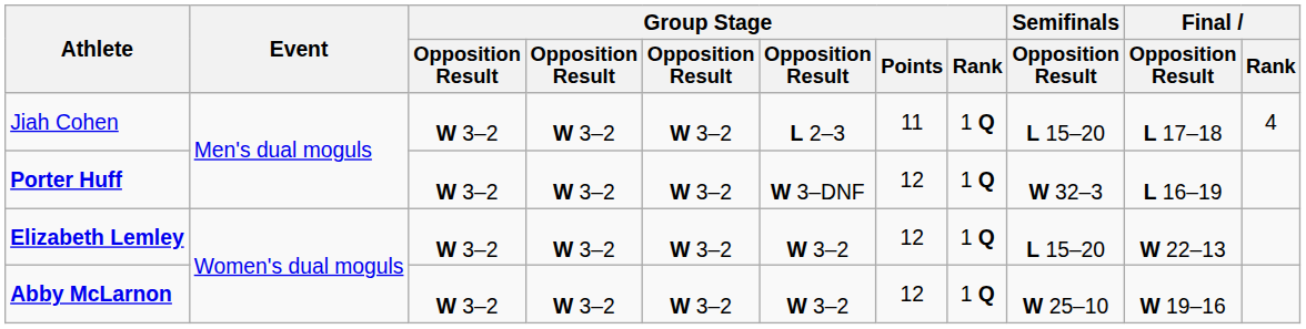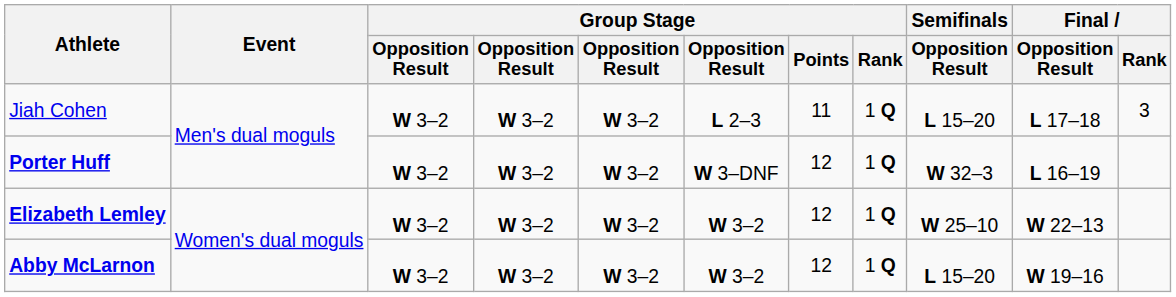 <table class="wikitable" style="font-size:90%">
 <tr>
 <th rowspan="2">Athlete</th>
 <th rowspan="2">Event</th>
 <th colspan=6>Group Stage</th>
 <th>Semifinals</th>
 <th colspan=2>Final / </th>
 </tr>
 <tr style="font-size:95%">
 <th>Opposition<br>Result</th>
 <th>Opposition<br>Result</th>
 <th>Opposition<br>Result</th>
 <th>Opposition<br>Result</th>
 <th>Points</th>
 <th>Rank</th>
 <th>Opposition<br>Result</th>
 <th>Opposition<br>Result</th>
 <th>Rank</th>
 </tr>
 <tr align=center>
 <td align=left><a href='#'>Jiah Cohen</a></td>
 <td align=left rowspan=2><a href='#'>Men's dual moguls</a></td>
 <td><br><strong>W</strong> 3–2</td>
 <td><br><strong>W</strong> 3–2</td>
 <td><br><strong>W</strong> 3–2</td>
 <td><br><strong>L</strong> 2–3</td>
 <td>11</td>
 <td>1 <strong>Q</strong></td>
 <td><br><strong>L</strong> 15–20</td>
 <td><br><strong>L</strong> 17–18</td>
-<td>4</td>
+<td>3</td>
 </tr>
 <tr align=center>
 <td align=left><strong><a href='#'>Porter Huff</a></strong></td>
 <td><br><strong>W</strong> 3–2</td>
 <td><br><strong>W</strong> 3–2</td>
 <td><br><strong>W</strong> 3–2</td>
 <td><br><strong>W</strong> 3–DNF</td>
 <td>12</td>
 <td>1 <strong>Q</strong></td>
 <td><br><strong>W</strong> 32–3</td>
 <td><br><strong>L</strong> 16–19</td>
 <td></td>
 </tr>
 <tr align=center>
 <td align=left><strong><a href='#'>Elizabeth Lemley</a></strong></td>
 <td align=left rowspan=2><a href='#'>Women's dual moguls</a></td>
 <td><br><strong>W</strong> 3–2</td>
 <td><br><strong>W</strong> 3–2</td>
 <td><br><strong>W</strong> 3–2</td>
 <td><br><strong>W</strong> 3–2</td>
 <td>12</td>
 <td>1 <strong>Q</strong></td>
-<td><br><strong>L</strong> 15–20</td>
+<td><br><strong>W</strong> 25–10</td>
 <td><br><strong>W</strong> 22–13</td>
 <td></td>
 </tr>
 <tr align=center>
 <td align=left><strong><a href='#'>Abby McLarnon</a></strong></td>
 <td><br><strong>W</strong> 3–2</td>
 <td><br><strong>W</strong> 3–2</td>
 <td><br><strong>W</strong> 3–2</td>
 <td><br><strong>W</strong> 3–2</td>
 <td>12</td>
 <td>1 <strong>Q</strong></td>
-<td><br><strong>W</strong> 25–10</td>
+<td><br><strong>L</strong> 15–20</td>
 <td><br><strong>W</strong> 19–16</td>
 <td></td>
 </tr>
 </table>
